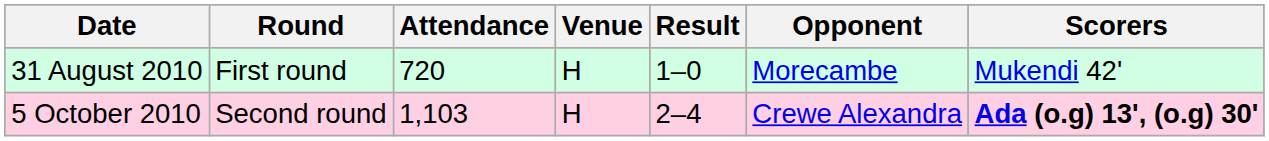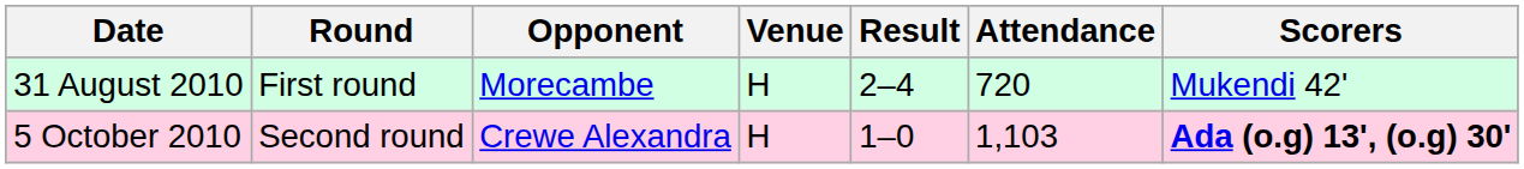 <table class="wikitable">
 <tr>
 <th>Date</th>
 <th>Round</th>
-<th>Attendance</th>
+<th>Opponent</th>
 <th>Venue</th>
 <th>Result</th>
-<th>Opponent</th>
+<th>Attendance</th>
 <th>Scorers</th>
 </tr>
 <tr style="background-color: #d0ffe3;">
 <td>31 August 2010</td>
 <td>First round</td>
+<td><a href='#'>Morecambe</a></td>
+<td>H</td>
+<td>2–4</td>
 <td>720</td>
-<td>H</td>
-<td>1–0</td>
-<td><a href='#'>Morecambe</a></td>
 <td><a href='#'>Mukendi</a> 42'</td>
 </tr>
 <tr style="background-color: #ffd0e3;">
 <td>5 October 2010</td>
 <td>Second round</td>
+<td><a href='#'>Crewe Alexandra</a></td>
+<td>H</td>
+<td>1–0</td>
 <td>1,103</td>
-<td>H</td>
-<td>2–4</td>
-<td><a href='#'>Crewe Alexandra</a></td>
 <td><strong><a href='#'>Ada</a> (o.g) 13', (o.g) 30'</strong></td>
 </tr>
 </table>
